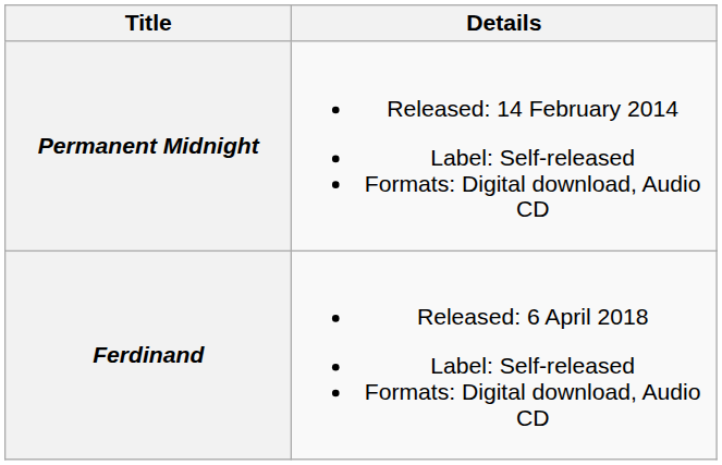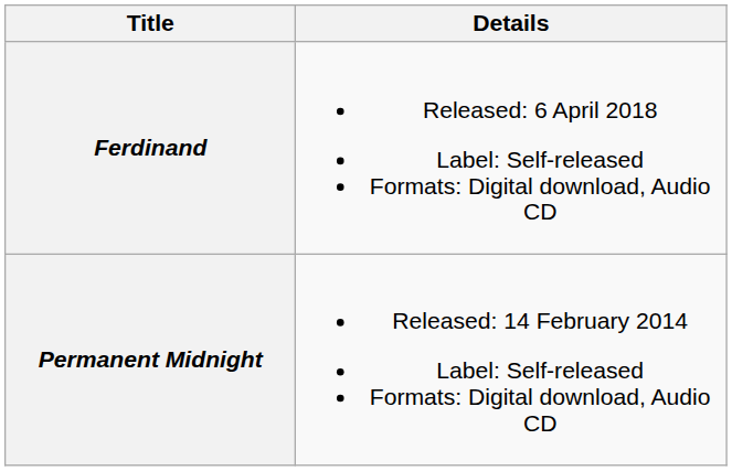 <table class="wikitable plainrowheaders" style="text-align:center;">
 <tr>
 <th scope="col" rowspan="1" style="width:12em;">Title</th>
 <th scope="col" rowspan="1" style="width:18em;">Details</th>
 </tr>
 <tr>
+<th scope="row"><em>Ferdinand</em></th>
+<td><br><ul><li>Released: 6 April 2018</li></ul><ul><li>Label: Self-released</li><li>Formats: Digital download, Audio CD</li></ul></td>
+</tr>
+<tr>
 <th scope="row"><em>Permanent Midnight</em></th>
 <td><br><ul><li>Released: 14 February 2014</li></ul><ul><li>Label: Self-released</li><li>Formats: Digital download, Audio CD</li></ul></td>
 </tr>
-<tr>
-<th scope="row"><em>Ferdinand</em></th>
-<td><br><ul><li>Released: 6 April 2018</li></ul><ul><li>Label: Self-released</li><li>Formats: Digital download, Audio CD</li></ul></td>
-</tr>
 </table>
